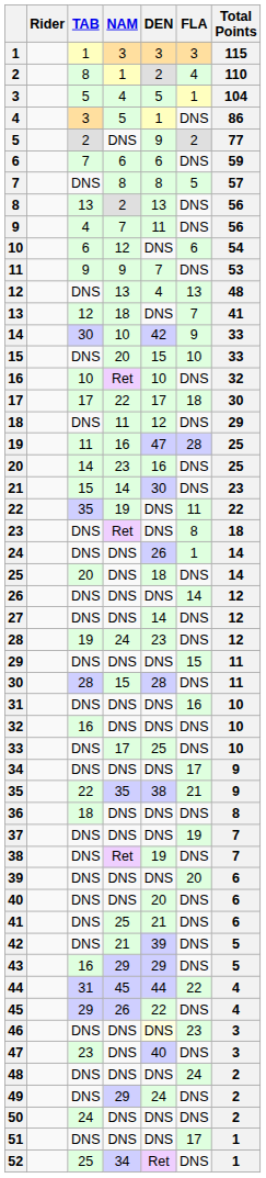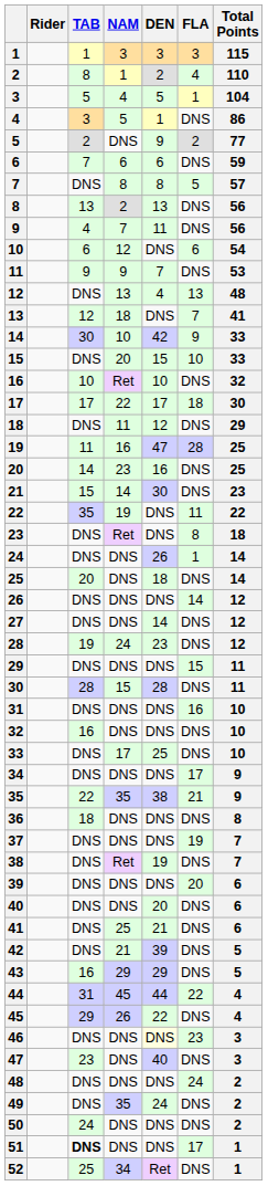 <table class="wikitable" style="font-size: 90%; text-align:center">
 <tr style="vertical-align:middle;">
 <th style="vertical-align:middle"></th>
 <th style="vertical-align:middle;background">Rider</th>
 <th><a href='#'>TAB</a><br></th>
 <th><a href='#'>NAM</a><br></th>
 <th>DEN<br></th>
 <th>FLA<br></th>
 <th style="vertical-align:middle">Total<br>Points</th>
 </tr>
 <tr>
 <th>1</th>
 <td style="text-align:left"></td>
 <td style="background-color:#ffffbf">1</td>
 <td style="background-color:#ffdf9f">3</td>
 <td style="background-color:#ffdf9f">3</td>
 <td style="background-color:#ffdf9f">3</td>
 <th>115</th>
 </tr>
 <tr>
 <th>2</th>
 <td style="text-align:left"></td>
 <td style="background-color:#dfffdf">8</td>
 <td style="background-color:#ffffbf">1</td>
 <td style="background-color:#dfdfdf">2</td>
 <td style="background-color:#dfffdf">4</td>
 <th>110</th>
 </tr>
 <tr>
 <th>3</th>
 <td style="text-align:left"></td>
 <td style="background-color:#dfffdf">5</td>
 <td style="background-color:#dfffdf">4</td>
 <td style="background-color:#dfffdf">5</td>
 <td style="background-color:#ffffbf">1</td>
 <th>104</th>
 </tr>
 <tr>
 <th>4</th>
 <td style="text-align:left"></td>
 <td style="background-color:#ffdf9f">3</td>
 <td style="background-color:#dfffdf">5</td>
 <td style="background-color:#ffffbf">1</td>
 <td>DNS</td>
 <th>86</th>
 </tr>
 <tr>
 <th>5</th>
 <td style="text-align:left"></td>
 <td style="background-color:#dfdfdf">2</td>
 <td>DNS</td>
 <td style="background-color:#dfffdf">9</td>
 <td style="background-color:#dfdfdf">2</td>
 <th>77</th>
 </tr>
 <tr>
 <th>6</th>
 <td style="text-align:left"></td>
 <td style="background-color:#dfffdf">7</td>
 <td style="background-color:#dfffdf">6</td>
 <td style="background-color:#dfffdf">6</td>
 <td>DNS</td>
 <th>59</th>
 </tr>
 <tr>
 <th>7</th>
 <td style="text-align:left"></td>
 <td>DNS</td>
 <td style="background-color:#dfffdf">8</td>
 <td style="background-color:#dfffdf">8</td>
 <td style="background-color:#dfffdf">5</td>
 <th>57</th>
 </tr>
 <tr>
 <th>8</th>
 <td style="text-align:left"></td>
 <td style="background-color:#dfffdf">13</td>
 <td style="background-color:#dfdfdf">2</td>
 <td style="background-color:#dfffdf">13</td>
 <td>DNS</td>
 <th>56</th>
 </tr>
 <tr>
 <th>9</th>
 <td style="text-align:left"></td>
 <td style="background-color:#dfffdf">4</td>
 <td style="background-color:#dfffdf">7</td>
 <td style="background-color:#dfffdf">11</td>
 <td>DNS</td>
 <th>56</th>
 </tr>
 <tr>
 <th>10</th>
 <td style="text-align:left"></td>
 <td style="background-color:#dfffdf">6</td>
 <td style="background-color:#dfffdf">12</td>
 <td>DNS</td>
 <td style="background-color:#dfffdf">6</td>
 <th>54</th>
 </tr>
 <tr>
 <th>11</th>
 <td style="text-align:left"></td>
 <td style="background-color:#dfffdf">9</td>
 <td style="background-color:#dfffdf">9</td>
 <td style="background-color:#dfffdf">7</td>
 <td>DNS</td>
 <th>53</th>
 </tr>
 <tr>
 <th>12</th>
 <td style="text-align:left"></td>
 <td>DNS</td>
 <td style="background-color:#dfffdf">13</td>
 <td style="background-color:#dfffdf">4</td>
 <td style="background-color:#dfffdf">13</td>
 <th>48</th>
 </tr>
 <tr>
 <th>13</th>
 <td style="text-align:left"></td>
 <td style="background-color:#dfffdf">12</td>
 <td style="background-color:#dfffdf">18</td>
 <td>DNS</td>
 <td style="background-color:#dfffdf">7</td>
 <th>41</th>
 </tr>
 <tr>
 <th>14</th>
 <td style="text-align:left"></td>
 <td style="background-color:#CFCFFF">30</td>
 <td style="background-color:#dfffdf">10</td>
 <td style="background-color:#CFCFFF">42</td>
 <td style="background-color:#dfffdf">9</td>
 <th>33</th>
 </tr>
 <tr>
 <th>15</th>
 <td style="text-align:left"></td>
 <td>DNS</td>
 <td style="background-color:#dfffdf">20</td>
 <td style="background-color:#dfffdf">15</td>
 <td style="background-color:#dfffdf">10</td>
 <th>33</th>
 </tr>
 <tr>
 <th>16</th>
 <td style="text-align:left"></td>
 <td style="background-color:#dfffdf">10</td>
 <td style="background-color:#efcfff">Ret</td>
 <td style="background-color:#dfffdf">10</td>
 <td>DNS</td>
 <th>32</th>
 </tr>
 <tr>
 <th>17</th>
 <td style="text-align:left"></td>
 <td style="background-color:#dfffdf">17</td>
 <td style="background-color:#dfffdf">22</td>
 <td style="background-color:#dfffdf">17</td>
 <td style="background-color:#dfffdf">18</td>
 <th>30</th>
 </tr>
 <tr>
 <th>18</th>
 <td style="text-align:left"></td>
 <td>DNS</td>
 <td style="background-color:#dfffdf">11</td>
 <td style="background-color:#dfffdf">12</td>
 <td>DNS</td>
 <th>29</th>
 </tr>
 <tr>
 <th>19</th>
 <td style="text-align:left"></td>
 <td style="background-color:#dfffdf">11</td>
 <td style="background-color:#dfffdf">16</td>
 <td style="background-color:#CFCFFF">47</td>
 <td style="background-color:#CFCFFF">28</td>
 <th>25</th>
 </tr>
 <tr>
 <th>20</th>
 <td style="text-align:left"></td>
 <td style="background-color:#dfffdf">14</td>
 <td style="background-color:#dfffdf">23</td>
 <td style="background-color:#dfffdf">16</td>
 <td>DNS</td>
 <th>25</th>
 </tr>
 <tr>
 <th>21</th>
 <td style="text-align:left"></td>
 <td style="background-color:#dfffdf">15</td>
 <td style="background-color:#dfffdf">14</td>
 <td style="background-color:#CFCFFF">30</td>
 <td>DNS</td>
 <th>23</th>
 </tr>
 <tr>
 <th>22</th>
 <td style="text-align:left"></td>
 <td style="background-color:#CFCFFF">35</td>
 <td style="background-color:#dfffdf">19</td>
 <td>DNS</td>
 <td style="background-color:#dfffdf">11</td>
 <th>22</th>
 </tr>
 <tr>
 <th>23</th>
 <td style="text-align:left"></td>
 <td>DNS</td>
 <td style="background-color:#efcfff">Ret</td>
 <td>DNS</td>
 <td style="background-color:#dfffdf">8</td>
 <th>18</th>
 </tr>
 <tr>
 <th>24</th>
 <td style="text-align:left"></td>
 <td>DNS</td>
 <td>DNS</td>
 <td style="background-color:#CFCFFF">26</td>
 <td style="background-color:#dfffdf">1</td>
 <th>14</th>
 </tr>
 <tr>
 <th>25</th>
 <td style="text-align:left"></td>
 <td style="background-color:#dfffdf">20</td>
 <td>DNS</td>
 <td style="background-color:#dfffdf">18</td>
 <td>DNS</td>
 <th>14</th>
 </tr>
 <tr>
 <th>26</th>
 <td style="text-align:left"></td>
 <td>DNS</td>
 <td>DNS</td>
 <td>DNS</td>
 <td style="background-color:#dfffdf">14</td>
 <th>12</th>
 </tr>
 <tr>
 <th>27</th>
 <td style="text-align:left"></td>
 <td>DNS</td>
 <td>DNS</td>
 <td style="background-color:#dfffdf">14</td>
 <td>DNS</td>
 <th>12</th>
 </tr>
 <tr>
 <th>28</th>
 <td style="text-align:left"></td>
 <td style="background-color:#dfffdf">19</td>
 <td style="background-color:#dfffdf">24</td>
 <td style="background-color:#dfffdf">23</td>
 <td>DNS</td>
 <th>12</th>
 </tr>
 <tr>
 <th>29</th>
 <td style="text-align:left"></td>
 <td>DNS</td>
 <td>DNS</td>
 <td>DNS</td>
 <td style="background-color:#dfffdf">15</td>
 <th>11</th>
 </tr>
 <tr>
 <th>30</th>
 <td style="text-align:left"></td>
 <td style="background-color:#CFCFFF">28</td>
 <td style="background-color:#dfffdf">15</td>
 <td style="background-color:#CFCFFF">28</td>
 <td>DNS</td>
 <th>11</th>
 </tr>
 <tr>
 <th>31</th>
 <td style="text-align:left"></td>
 <td>DNS</td>
 <td>DNS</td>
 <td>DNS</td>
 <td style="background-color:#dfffdf">16</td>
 <th>10</th>
 </tr>
 <tr>
 <th>32</th>
 <td style="text-align:left"></td>
 <td style="background-color:#dfffdf">16</td>
 <td>DNS</td>
 <td>DNS</td>
 <td>DNS</td>
 <th>10</th>
 </tr>
 <tr>
 <th>33</th>
 <td style="text-align:left"></td>
 <td>DNS</td>
 <td style="background-color:#dfffdf">17</td>
 <td style="background-color:#dfffdf">25</td>
 <td>DNS</td>
 <th>10</th>
 </tr>
 <tr>
 <th>34</th>
 <td style="text-align:left"></td>
 <td>DNS</td>
 <td>DNS</td>
 <td>DNS</td>
 <td style="background-color:#dfffdf">17</td>
 <th>9</th>
 </tr>
 <tr>
 <th>35</th>
 <td style="text-align:left"></td>
 <td style="background-color:#dfffdf">22</td>
 <td style="background-color:#CFCFFF">35</td>
 <td style="background-color:#CFCFFF">38</td>
 <td style="background-color:#dfffdf">21</td>
 <th>9</th>
 </tr>
 <tr>
 <th>36</th>
 <td style="text-align:left"></td>
 <td style="background-color:#dfffdf">18</td>
 <td>DNS</td>
 <td>DNS</td>
 <td>DNS</td>
 <th>8</th>
 </tr>
 <tr>
 <th>37</th>
 <td style="text-align:left"></td>
 <td>DNS</td>
 <td>DNS</td>
 <td>DNS</td>
 <td style="background-color:#dfffdf">19</td>
 <th>7</th>
 </tr>
 <tr>
 <th>38</th>
 <td style="text-align:left"></td>
 <td>DNS</td>
 <td style="background-color:#efcfff">Ret</td>
 <td style="background-color:#dfffdf">19</td>
 <td>DNS</td>
 <th>7</th>
 </tr>
 <tr>
 <th>39</th>
 <td style="text-align:left"></td>
 <td>DNS</td>
 <td>DNS</td>
 <td>DNS</td>
 <td style="background-color:#dfffdf">20</td>
 <th>6</th>
 </tr>
 <tr>
 <th>40</th>
 <td style="text-align:left"></td>
 <td>DNS</td>
 <td>DNS</td>
 <td style="background-color:#dfffdf">20</td>
 <td>DNS</td>
 <th>6</th>
 </tr>
 <tr>
 <th>41</th>
 <td style="text-align:left"></td>
 <td>DNS</td>
 <td style="background-color:#dfffdf">25</td>
 <td style="background-color:#dfffdf">21</td>
 <td>DNS</td>
 <th>6</th>
 </tr>
 <tr>
 <th>42</th>
 <td style="text-align:left"></td>
 <td>DNS</td>
 <td style="background-color:#dfffdf">21</td>
 <td style="background-color:#CFCFFF">39</td>
 <td>DNS</td>
 <th>5</th>
 </tr>
 <tr>
 <th>43</th>
 <td style="text-align:left"></td>
 <td style="background-color:#dfffdf">16</td>
 <td style="background-color:#CFCFFF">29</td>
 <td style="background-color:#CFCFFF">29</td>
 <td>DNS</td>
 <th>5</th>
 </tr>
 <tr>
 <th>44</th>
 <td style="text-align:left"></td>
 <td style="background-color:#CFCFFF">31</td>
 <td style="background-color:#CFCFFF">45</td>
 <td style="background-color:#CFCFFF">44</td>
 <td style="background-color:#dfffdf">22</td>
 <th>4</th>
 </tr>
 <tr>
 <th>45</th>
 <td style="text-align:left"></td>
 <td style="background-color:#CFCFFF">29</td>
 <td style="background-color:#CFCFFF">26</td>
 <td style="background-color:#dfffdf">22</td>
 <td>DNS</td>
 <th>4</th>
 </tr>
 <tr>
 <th>46</th>
 <td style="text-align:left"></td>
 <td>DNS</td>
 <td>DNS</td>
 <td style="background: lightyellow;">DNS</td>
 <td style="background-color:#dfffdf">23</td>
 <th>3</th>
 </tr>
 <tr>
 <th>47</th>
 <td style="text-align:left"></td>
 <td style="background-color:#dfffdf">23</td>
 <td>DNS</td>
 <td style="background-color:#CFCFFF">40</td>
 <td>DNS</td>
 <th>3</th>
 </tr>
 <tr>
 <th>48</th>
 <td style="text-align:left"></td>
 <td>DNS</td>
 <td>DNS</td>
 <td>DNS</td>
 <td style="background-color:#dfffdf">24</td>
 <th>2</th>
 </tr>
 <tr>
 <th>49</th>
 <td style="text-align:left"></td>
 <td>DNS</td>
-<td style="background-color:#CFCFFF">29</td>
+<td style="background-color:#CFCFFF">35</td>
 <td style="background-color:#dfffdf">24</td>
 <td>DNS</td>
 <th>2</th>
 </tr>
 <tr>
 <th>50</th>
 <td style="text-align:left"></td>
 <td style="background-color:#dfffdf">24</td>
 <td>DNS</td>
 <td>DNS</td>
 <td>DNS</td>
 <th>2</th>
 </tr>
 <tr>
 <th>51</th>
 <td style="text-align:left"></td>
-<td>DNS</td>
+<td><strong>DNS</strong></td>
 <td>DNS</td>
 <td>DNS</td>
 <td style="background-color:#dfffdf">17</td>
 <th>1</th>
 </tr>
 <tr>
 <th>52</th>
 <td style="text-align:left"></td>
 <td style="background-color:#dfffdf">25</td>
 <td style="background-color:#CFCFFF">34</td>
 <td style="background-color:#efcfff">Ret</td>
 <td>DNS</td>
 <th>1</th>
 </tr>
 </table>
